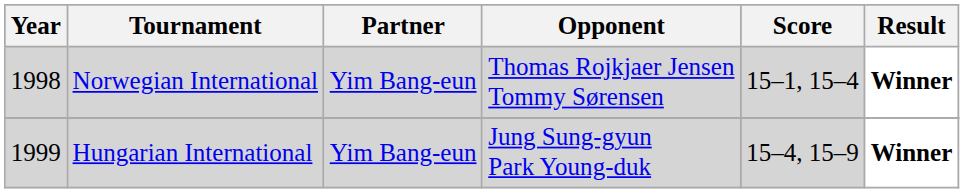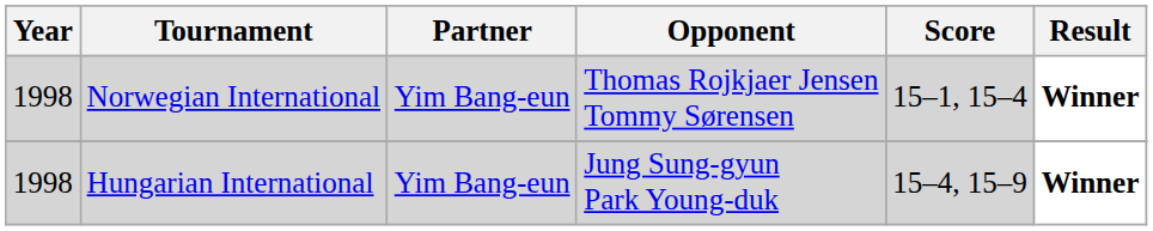 <table class="sortable wikitable" style="font-size: 90%;">
 <tr>
 <th>Year</th>
 <th>Tournament</th>
 <th>Partner</th>
 <th>Opponent</th>
 <th>Score</th>
 <th>Result</th>
 </tr>
 <tr style="background:#D5D5D5">
 <td align="center">1998</td>
 <td align="left"><a href='#'>Norwegian International</a></td>
 <td align="left"> <a href='#'>Yim Bang-eun</a></td>
 <td align="left"> <a href='#'>Thomas Rojkjaer Jensen</a> <br>  <a href='#'>Tommy Sørensen</a></td>
 <td align="left">15–1, 15–4</td>
 <td style="text-align:left; background:white"> <strong>Winner</strong></td>
 </tr>
 <tr>
 </tr>
 <tr style="background:#D5D5D5">
-<td align="center">1999</td>
+<td align="center">1998</td>
 <td align="left"><a href='#'>Hungarian International</a></td>
 <td align="left"> <a href='#'>Yim Bang-eun</a></td>
 <td align="left"> <a href='#'>Jung Sung-gyun</a> <br>  <a href='#'>Park Young-duk</a></td>
 <td align="left">15–4, 15–9</td>
 <td style="text-align:left; background:white"> <strong>Winner</strong></td>
 </tr>
 </table>
